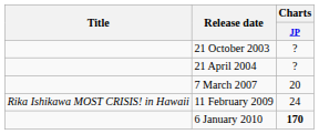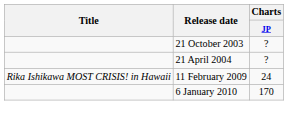 <table class="wikitable">
 <tr>
 <th rowspan="2">Title</th>
 <th rowspan="2">Release date</th>
 <th>Charts</th>
 </tr>
 <tr>
 <th><small><a href='#'>JP</a><br></small></th>
 </tr>
 <tr>
 <td></td>
 <td>21 October 2003</td>
 <td align="center">?</td>
 </tr>
 <tr>
 <td></td>
 <td>21 April 2004</td>
 <td align="center">?</td>
 </tr>
 <tr>
-<td></td>
-<td>7 March 2007</td>
-<td align="center">20</td>
-</tr>
-<tr>
 <td><em>Rika Ishikawa MOST CRISIS! in Hawaii</em></td>
 <td>11 February 2009</td>
 <td align="center">24</td>
 </tr>
 <tr>
 <td></td>
 <td>6 January 2010</td>
-<td align="center"><strong>170</strong></td>
+<td align="center">170</td>
 </tr>
 </table>
